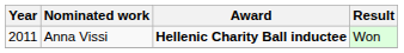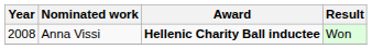 <table class="wikitable">
 <tr>
 <th>Year</th>
 <th>Nominated work</th>
 <th>Award</th>
 <th>Result</th>
 </tr>
 <tr>
-<td>2011</td>
+<td>2008</td>
 <td>Anna Vissi</td>
 <td><strong>Hellenic Charity Ball inductee</strong></td>
 <td style="background: #ddffdd">Won</td>
 </tr>
 <tr>
 </tr>
 </table>
